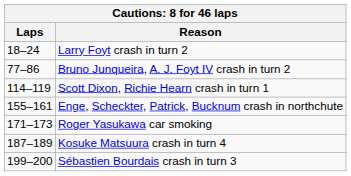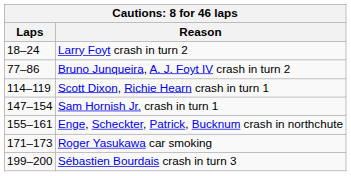 <table class="wikitable">
 <tr>
 <th colspan=2>Cautions: 8 for 46 laps</th>
 </tr>
 <tr>
 <th>Laps</th>
 <th>Reason</th>
 </tr>
 <tr>
 <td>18–24</td>
 <td><a href='#'>Larry Foyt</a> crash in turn 2</td>
 </tr>
 <tr>
 <td>77–86</td>
 <td><a href='#'>Bruno Junqueira</a>, <a href='#'>A. J. Foyt IV</a> crash in turn 2</td>
 </tr>
 <tr>
 <td>114–119</td>
 <td><a href='#'>Scott Dixon</a>, <a href='#'>Richie Hearn</a> crash in turn 1</td>
 </tr>
 <tr>
+<td>147–154</td>
+<td><a href='#'>Sam Hornish Jr.</a> crash in turn 1</td>
+</tr>
+<tr>
 <td>155–161</td>
 <td><a href='#'>Enge</a>, <a href='#'>Scheckter</a>, <a href='#'>Patrick</a>, <a href='#'>Bucknum</a> crash in northchute</td>
 </tr>
 <tr>
 <td>171–173</td>
 <td><a href='#'>Roger Yasukawa</a> car smoking</td>
 </tr>
 <tr>
-<td>187–189</td>
-<td><a href='#'>Kosuke Matsuura</a> crash in turn 4</td>
-</tr>
-<tr>
 <td>199–200</td>
 <td><a href='#'>Sébastien Bourdais</a> crash in turn 3</td>
 </tr>
 </table>
